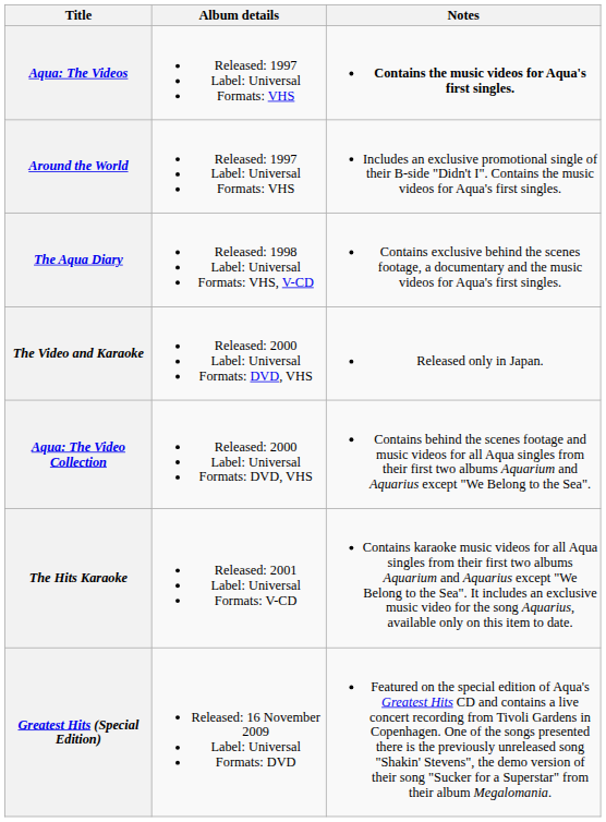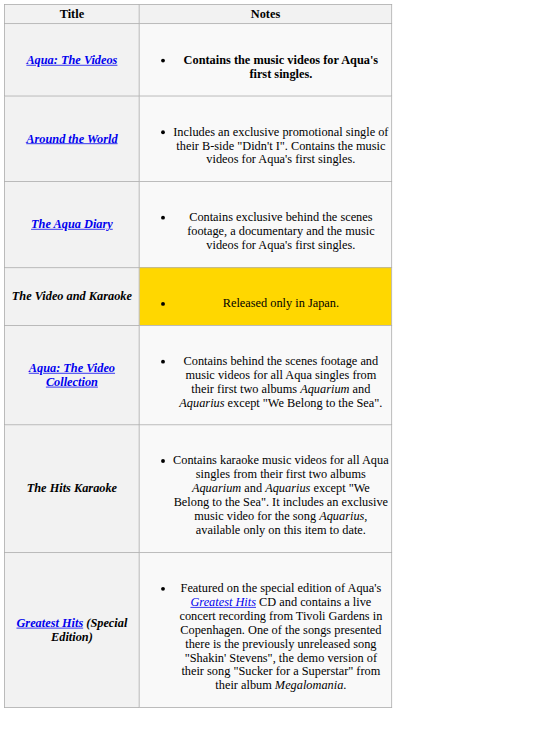 <table class="wikitable plainrowheaders" style="text-align:center;">
 <tr>
 <th scope="col" style="width:10.5em">Title</th>
-<th scope="col" style="width:12.5em">Album details</th>
 <th scope="col" style="width:20em">Notes</th>
 </tr>
 <tr>
 <th scope="row"><em><a href='#'>Aqua: The Videos</a></em></th>
-<td><br><ul><li>Released: 1997</li><li>Label: Universal</li><li>Formats: <a href='#'>VHS</a></li></ul></td>
 <td><strong><br><ul><li>Contains the music videos for Aqua's first singles.</li></ul></strong></td>
 </tr>
 <tr>
 <th scope="row"><em><a href='#'>Around the World</a></em></th>
-<td><br><ul><li>Released: 1997</li><li>Label: Universal</li><li>Formats: VHS</li></ul></td>
 <td><br><ul><li>Includes an exclusive promotional single of their B-side "Didn't I". Contains the music videos for Aqua's first singles.</li></ul></td>
 </tr>
 <tr>
 <th scope="row"><em><a href='#'>The Aqua Diary</a></em></th>
-<td><br><ul><li>Released: 1998</li><li>Label: Universal</li><li>Formats: VHS, <a href='#'>V-CD</a></li></ul></td>
 <td><br><ul><li>Contains exclusive behind the scenes footage, a documentary and the music videos for Aqua's first singles.</li></ul></td>
 </tr>
 <tr>
 <th scope="row"><em>The Video and Karaoke</em></th>
-<td><br><ul><li>Released: 2000</li><li>Label: Universal</li><li>Formats: <a href='#'>DVD</a>, VHS</li></ul></td>
-<td><br><ul><li>Released only in Japan.</li></ul></td>
+<td style="background: gold;"><br><ul><li>Released only in Japan.</li></ul></td>
 </tr>
 <tr>
 <th scope="row"><em><a href='#'>Aqua: The Video Collection</a></em></th>
-<td><br><ul><li>Released: 2000</li><li>Label: Universal</li><li>Formats: DVD, VHS</li></ul></td>
 <td><br><ul><li>Contains behind the scenes footage and music videos for all Aqua singles from their first two albums <em>Aquarium</em> and <em>Aquarius</em> except "We Belong to the Sea".</li></ul></td>
 </tr>
 <tr>
 <th scope="row"><em>The Hits Karaoke</em></th>
-<td><br><ul><li>Released: 2001</li><li>Label: Universal</li><li>Formats: V-CD</li></ul></td>
 <td><br><ul><li>Contains karaoke music videos for all Aqua singles from their first two albums <em>Aquarium</em> and <em>Aquarius</em> except "We Belong to the Sea". It includes an exclusive music video for the song <em>Aquarius</em>, available only on this item to date.</li></ul></td>
 </tr>
 <tr>
 <th scope="row"><em><a href='#'>Greatest Hits</a> (Special Edition)</em></th>
-<td><br><ul><li>Released: 16 November 2009</li><li>Label: Universal</li><li>Formats: DVD</li></ul></td>
 <td><br><ul><li>Featured on the special edition of Aqua's <em><a href='#'>Greatest Hits</a></em> CD and contains a live concert recording from Tivoli Gardens in Copenhagen. One of the songs presented there is the previously unreleased song "Shakin' Stevens", the demo version of their song "Sucker for a Superstar" from their album <em>Megalomania</em>.</li></ul></td>
 </tr>
 </table>
